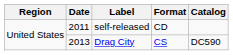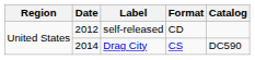 <table class="wikitable">
 <tr>
 <th>Region</th>
 <th>Date</th>
 <th>Label</th>
 <th>Format</th>
 <th>Catalog</th>
 </tr>
 <tr>
 <td rowspan="2">United States</td>
-<td>2011</td>
+<td>2012</td>
 <td>self-released</td>
 <td>CD</td>
 <td></td>
 </tr>
 <tr>
-<td>2013</td>
+<td>2014</td>
 <td><a href='#'>Drag City</a></td>
 <td><a href='#'>CS</a></td>
 <td>DC590</td>
 </tr>
 </table>
